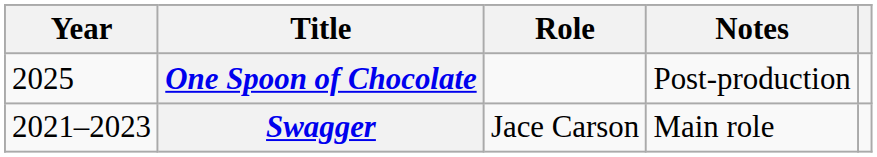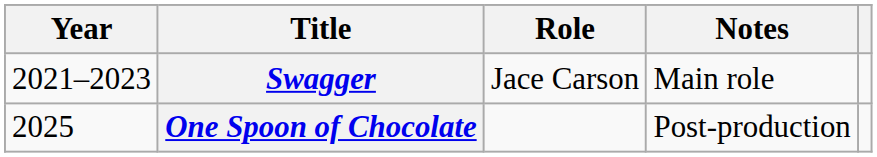 <table class="wikitable plainrowheaders sortable">
 <tr>
 <th scope="col">Year</th>
 <th scope="col">Title</th>
 <th scope="col">Role</th>
 <th scope="col" class="unsortable">Notes</th>
 <th scope="col" class="unsortable"></th>
 </tr>
 <tr>
+<td>2021–2023</td>
+<th scope="row"><em><a href='#'>Swagger</a></em></th>
+<td>Jace Carson</td>
+<td>Main role</td>
+<td style="text-align:center;"></td>
+</tr>
+<tr>
 <td>2025</td>
 <th scope="row"><em><a href='#'>One Spoon of Chocolate</a></em></th>
 <td></td>
 <td>Post-production</td>
 <td style="text-align:center;"></td>
 </tr>
-<tr>
-<td>2021–2023</td>
-<th scope="row"><em><a href='#'>Swagger</a></em></th>
-<td>Jace Carson</td>
-<td>Main role</td>
-<td style="text-align:center;"></td>
-</tr>
 </table>
